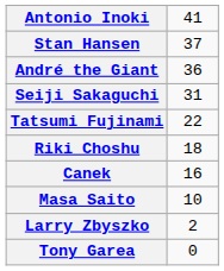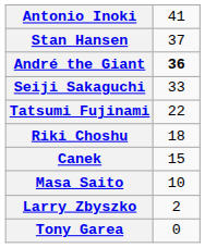 <table class="wikitable" style="margin: 1em auto 1em auto;text-align:center">
 <tr>
 <th><a href='#'>Antonio Inoki</a></th>
 <td style="width:35px">41</td>
 </tr>
 <tr>
 <th><a href='#'>Stan Hansen</a></th>
 <td>37</td>
 </tr>
 <tr>
 <th><a href='#'>André the Giant</a></th>
-<td>36</td>
+<td><strong>36</strong></td>
 </tr>
 <tr>
 <th><a href='#'>Seiji Sakaguchi</a></th>
-<td>31</td>
+<td>33</td>
 </tr>
 <tr>
 <th><a href='#'>Tatsumi Fujinami</a></th>
 <td>22</td>
 </tr>
 <tr>
 <th><a href='#'>Riki Choshu</a></th>
 <td>18</td>
 </tr>
 <tr>
 <th><a href='#'>Canek</a></th>
-<td>16</td>
+<td>15</td>
 </tr>
 <tr>
 <th><a href='#'>Masa Saito</a></th>
 <td>10</td>
 </tr>
 <tr>
 <th><a href='#'>Larry Zbyszko</a></th>
 <td>2</td>
 </tr>
 <tr>
 <th><a href='#'>Tony Garea</a></th>
 <td>0</td>
 </tr>
 </table>
